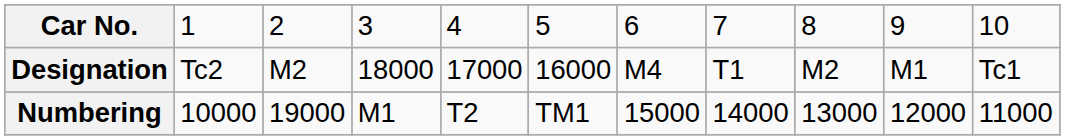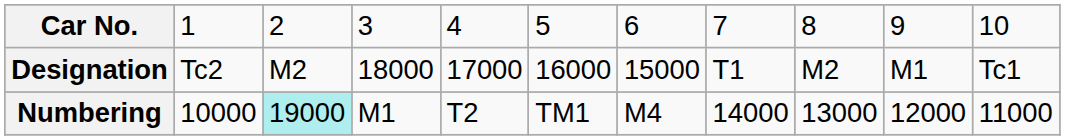 <table class="wikitable">
 <tr>
 <th>Car No.</th>
 <td>1</td>
 <td>2</td>
 <td>3</td>
 <td>4</td>
 <td>5</td>
 <td>6</td>
 <td>7</td>
 <td>8</td>
 <td>9</td>
 <td>10</td>
 </tr>
 <tr>
 <th>Designation</th>
 <td>Tc2</td>
 <td>M2</td>
 <td>18000</td>
 <td>17000</td>
 <td>16000</td>
-<td>M4</td>
+<td>15000</td>
 <td>T1</td>
 <td>M2</td>
 <td>M1</td>
 <td>Tc1</td>
 </tr>
 <tr>
 <th>Numbering</th>
 <td>10000</td>
-<td>19000</td>
+<td style="background: paleturquoise;">19000</td>
 <td>M1</td>
 <td>T2</td>
 <td>TM1</td>
-<td>15000</td>
+<td>M4</td>
 <td>14000</td>
 <td>13000</td>
 <td>12000</td>
 <td>11000</td>
 </tr>
 </table>
